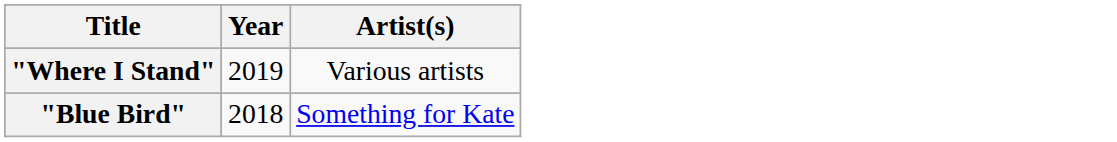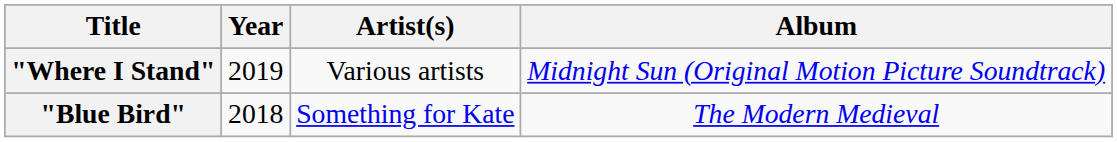 <table class="wikitable plainrowheaders" style="text-align:center;">
 <tr>
 <th scope="col">Title</th>
 <th scope="col">Year</th>
 <th scope="col">Artist(s)</th>
+<th scope="col">Album</th>
 </tr>
 <tr>
 <th scope="row">"Where I Stand"</th>
 <td>2019</td>
 <td>Various artists</td>
+<td><em><a href='#'>Midnight Sun (Original Motion Picture Soundtrack)</a></em></td>
 </tr>
 <tr>
 <th scope="row">"Blue Bird"</th>
 <td>2018</td>
 <td><a href='#'>Something for Kate</a></td>
+<td><em><a href='#'>The Modern Medieval</a></em></td>
 </tr>
 </table>
